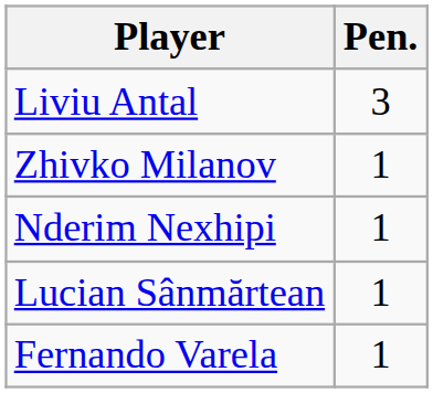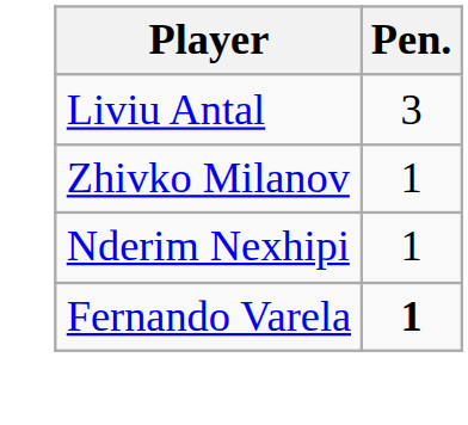 <table class="wikitable" style="text-align:left;margin-left:1em;float:right">
 <tr>
 <th>Player</th>
 <th>Pen.</th>
 </tr>
 <tr>
 <td> <a href='#'>Liviu Antal</a></td>
 <td align=center>3</td>
 </tr>
 <tr>
 <td> <a href='#'>Zhivko Milanov</a></td>
 <td align=center>1</td>
 </tr>
 <tr>
 <td> <a href='#'>Nderim Nexhipi</a></td>
 <td align=center>1</td>
 </tr>
 <tr>
-<td> <a href='#'>Lucian Sânmărtean</a></td>
-<td align=center>1</td>
-</tr>
-<tr>
 <td> <a href='#'>Fernando Varela</a></td>
-<td align=center>1</td>
+<td align=center><strong>1</strong></td>
 </tr>
 </table>
